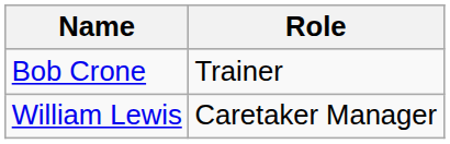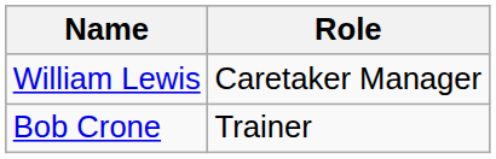 <table class="wikitable">
 <tr>
 <th>Name</th>
 <th>Role</th>
 </tr>
 <tr>
+<td> <a href='#'>William Lewis</a></td>
+<td>Caretaker Manager</td>
+</tr>
+<tr>
 <td> <a href='#'>Bob Crone</a></td>
 <td>Trainer</td>
 </tr>
-<tr>
-<td> <a href='#'>William Lewis</a></td>
-<td>Caretaker Manager</td>
-</tr>
 </table>
